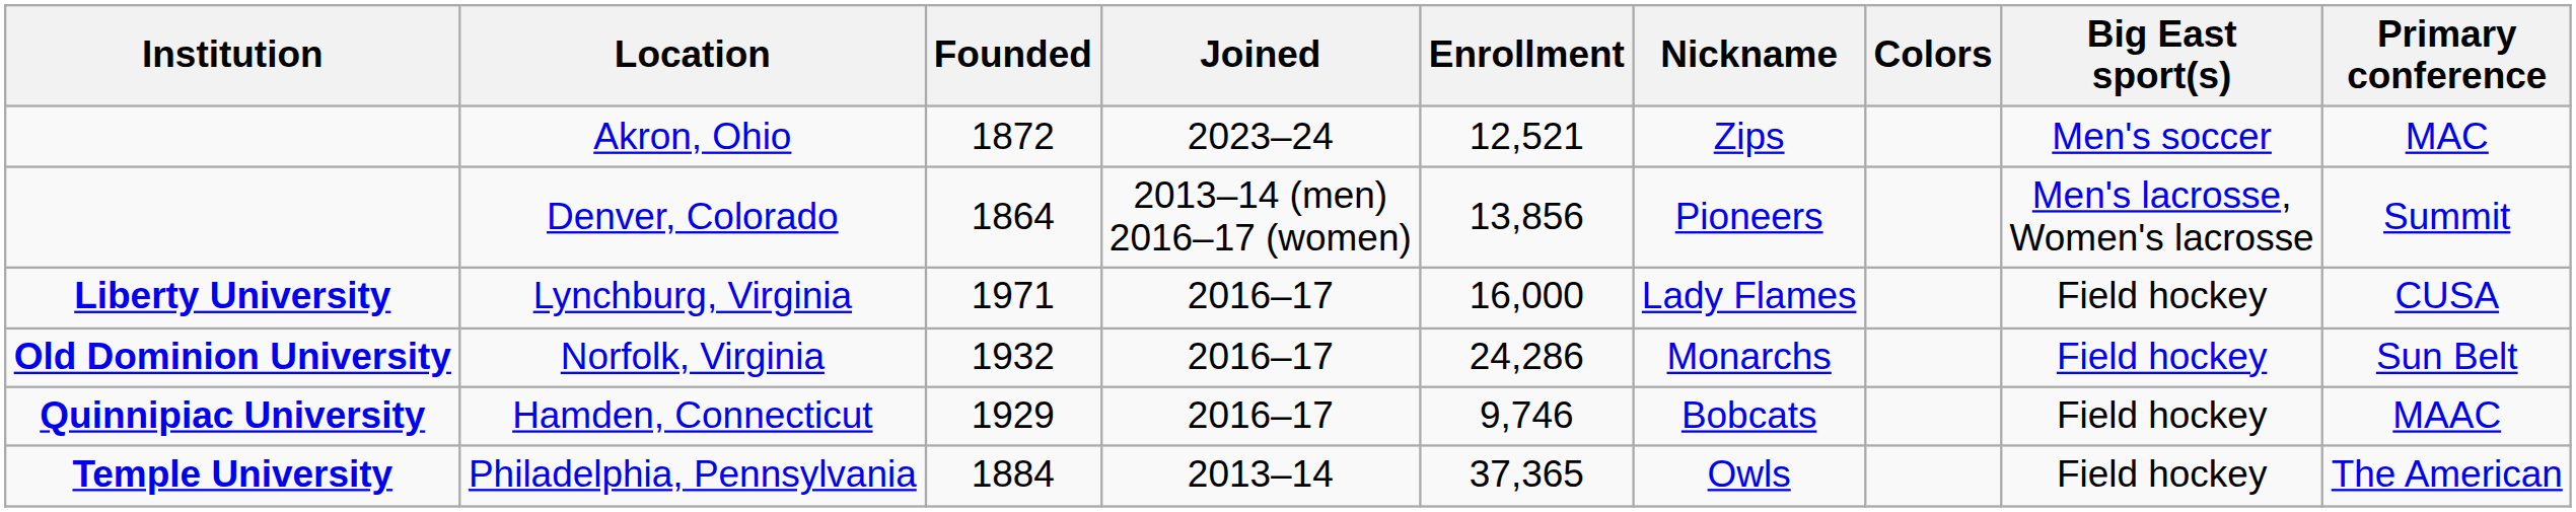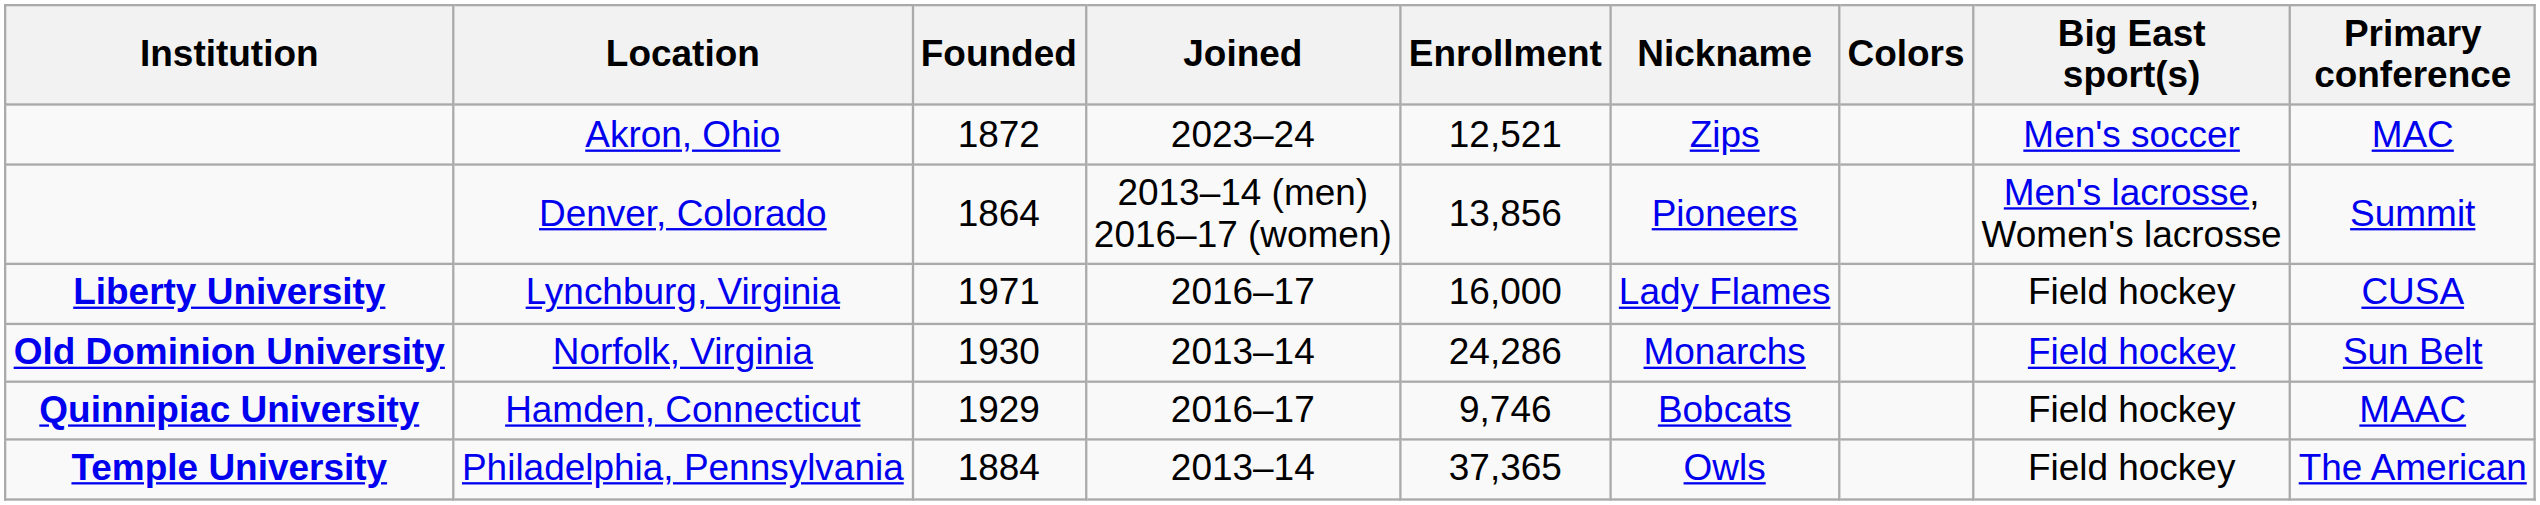 <table class="sortable wikitable" style="text-align:center;">
 <tr>
 <th>Institution</th>
 <th>Location</th>
 <th>Founded</th>
 <th>Joined</th>
 <th>Enrollment</th>
 <th>Nickname</th>
 <th class=unsortable>Colors</th>
 <th>Big East<br>sport(s)</th>
 <th>Primary<br>conference</th>
 </tr>
 <tr>
 <td><strong></strong></td>
 <td><a href='#'>Akron, Ohio</a></td>
 <td>1872</td>
 <td>2023–24</td>
 <td>12,521</td>
 <td><a href='#'>Zips</a></td>
 <td></td>
 <td><a href='#'>Men's soccer</a></td>
 <td><a href='#'>MAC</a></td>
 </tr>
 <tr>
 <td></td>
 <td><a href='#'>Denver, Colorado</a></td>
 <td>1864</td>
 <td>2013–14 (men)<br>2016–17 (women)</td>
 <td>13,856</td>
 <td><a href='#'>Pioneers</a></td>
 <td></td>
 <td><a href='#'>Men's lacrosse</a>,<br>Women's lacrosse</td>
 <td><a href='#'>Summit</a></td>
 </tr>
 <tr>
 <td><strong><a href='#'>Liberty University</a></strong></td>
 <td><a href='#'>Lynchburg, Virginia</a></td>
 <td>1971</td>
 <td>2016–17</td>
 <td>16,000</td>
 <td><a href='#'>Lady Flames</a></td>
 <td></td>
 <td>Field hockey</td>
 <td><a href='#'>CUSA</a></td>
 </tr>
 <tr>
 <td><strong><a href='#'>Old Dominion University</a></strong></td>
 <td><a href='#'>Norfolk, Virginia</a></td>
-<td>1932</td>
-<td>2016–17</td>
+<td>1930</td>
+<td>2013–14</td>
 <td>24,286</td>
 <td><a href='#'>Monarchs</a></td>
 <td></td>
 <td><a href='#'>Field hockey</a></td>
 <td><a href='#'>Sun Belt</a></td>
 </tr>
 <tr>
 <td><strong><a href='#'>Quinnipiac University</a></strong></td>
 <td><a href='#'>Hamden, Connecticut</a></td>
 <td>1929</td>
 <td>2016–17</td>
 <td>9,746</td>
 <td><a href='#'>Bobcats</a></td>
 <td></td>
 <td>Field hockey</td>
 <td><a href='#'>MAAC</a></td>
 </tr>
 <tr>
 <td><strong><a href='#'>Temple University</a></strong></td>
 <td><a href='#'>Philadelphia, Pennsylvania</a></td>
 <td>1884</td>
 <td>2013–14</td>
 <td>37,365</td>
 <td><a href='#'>Owls</a></td>
 <td></td>
 <td>Field hockey</td>
 <td><a href='#'>The American</a></td>
 </tr>
 </table>
